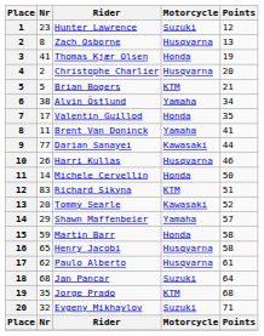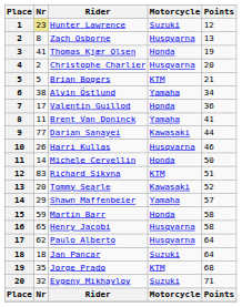 <table class="wikitable" style="font-size: 95%">
 <tr>
 <th>Place</th>
 <th>Nr</th>
 <th>Rider</th>
 <th>Motorcycle</th>
 <th>Points</th>
 </tr>
 <tr>
 <th>1</th>
-<td>23</td>
+<td style="background: khaki;">23</td>
 <td> <a href='#'>Hunter Lawrence</a></td>
 <td><a href='#'>Suzuki</a></td>
 <td>12</td>
 </tr>
 <tr>
 <th>2</th>
 <td>8</td>
 <td> <a href='#'>Zach Osborne</a></td>
 <td><a href='#'>Husqvarna</a></td>
 <td>13</td>
 </tr>
 <tr>
 <th>3</th>
 <td>41</td>
 <td> <a href='#'>Thomas Kjær Olsen</a></td>
 <td><a href='#'>Honda</a></td>
 <td>19</td>
 </tr>
 <tr>
 <th>4</th>
 <td>2</td>
 <td> <a href='#'>Christophe Charlier</a></td>
 <td><a href='#'>Husqvarna</a></td>
 <td>20</td>
 </tr>
 <tr>
 <th>5</th>
 <td>5</td>
 <td> <a href='#'>Brian Bogers</a></td>
 <td><a href='#'>KTM</a></td>
 <td>21</td>
 </tr>
 <tr>
 <th>6</th>
 <td>38</td>
 <td> <a href='#'>Alvin Östlund</a></td>
 <td><a href='#'>Yamaha</a></td>
 <td>34</td>
 </tr>
 <tr>
 <th>7</th>
 <td>17</td>
 <td> <a href='#'>Valentin Guillod</a></td>
 <td><a href='#'>Honda</a></td>
-<td>35</td>
+<td>36</td>
 </tr>
 <tr>
 <th>8</th>
 <td>11</td>
 <td> <a href='#'>Brent Van Doninck</a></td>
 <td><a href='#'>Yamaha</a></td>
 <td>41</td>
 </tr>
 <tr>
 <th>9</th>
 <td>77</td>
 <td> <a href='#'>Darian Sanayei</a></td>
 <td><a href='#'>Kawasaki</a></td>
 <td>44</td>
 </tr>
 <tr>
 <th>10</th>
 <td>26</td>
 <td> <a href='#'>Harri Kullas</a></td>
 <td><a href='#'>Husqvarna</a></td>
 <td>46</td>
 </tr>
 <tr>
 <th>11</th>
 <td>14</td>
 <td> <a href='#'>Michele Cervellin</a></td>
 <td><a href='#'>Honda</a></td>
 <td>50</td>
 </tr>
 <tr>
 <th>12</th>
 <td>83</td>
 <td> <a href='#'>Richard Sikyna</a></td>
 <td><a href='#'>KTM</a></td>
 <td>51</td>
 </tr>
 <tr>
 <th>13</th>
 <td>20</td>
 <td> <a href='#'>Tommy Searle</a></td>
 <td><a href='#'>Kawasaki</a></td>
 <td>52</td>
 </tr>
 <tr>
 <th>14</th>
 <td>29</td>
 <td> <a href='#'>Shawn Maffenbeier</a></td>
 <td><a href='#'>Yamaha</a></td>
 <td>57</td>
 </tr>
 <tr>
 <th>15</th>
 <td>59</td>
 <td> <a href='#'>Martin Barr</a></td>
 <td><a href='#'>Honda</a></td>
 <td>58</td>
 </tr>
 <tr>
 <th>16</th>
 <td>65</td>
 <td> <a href='#'>Henry Jacobi</a></td>
 <td><a href='#'>Husqvarna</a></td>
 <td>58</td>
 </tr>
 <tr>
 <th>17</th>
 <td>62</td>
 <td> <a href='#'>Paulo Alberto</a></td>
 <td><a href='#'>Husqvarna</a></td>
-<td>61</td>
+<td>64</td>
 </tr>
 <tr>
 <th>18</th>
-<td>68</td>
+<td>18</td>
 <td> <a href='#'>Jan Pancar</a></td>
 <td><a href='#'>Suzuki</a></td>
 <td>64</td>
 </tr>
 <tr>
 <th>19</th>
 <td>35</td>
 <td> <a href='#'>Jorge Prado</a></td>
 <td><a href='#'>KTM</a></td>
 <td>68</td>
 </tr>
 <tr>
 <th>20</th>
 <td>32</td>
 <td> <a href='#'>Evgeny Mikhaylov</a></td>
 <td><a href='#'>Suzuki</a></td>
 <td>71</td>
 </tr>
 <tr>
 <th>Place</th>
 <th>Nr</th>
 <th>Rider</th>
 <th>Motorcycle</th>
 <th>Points</th>
 </tr>
 <tr>
 </tr>
 </table>
